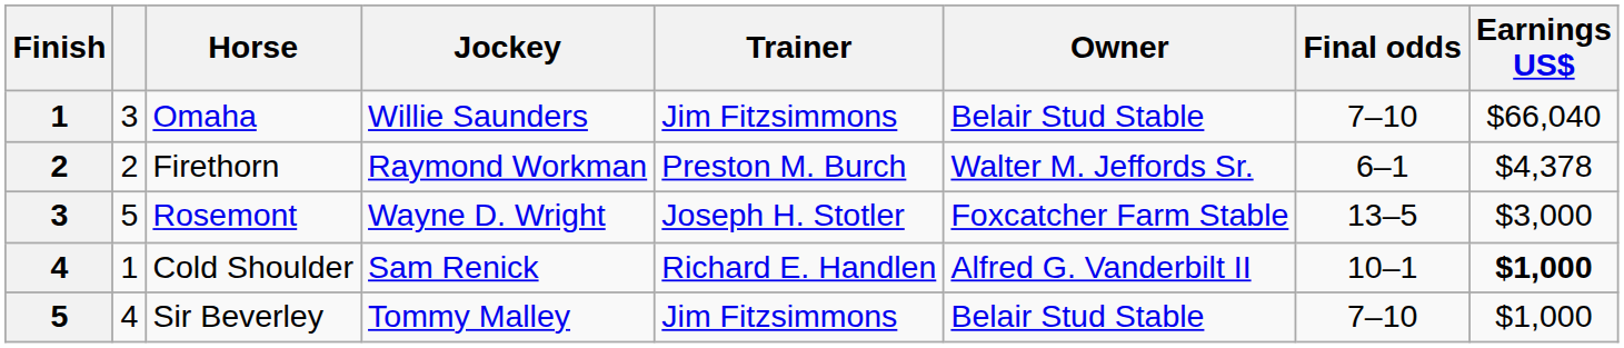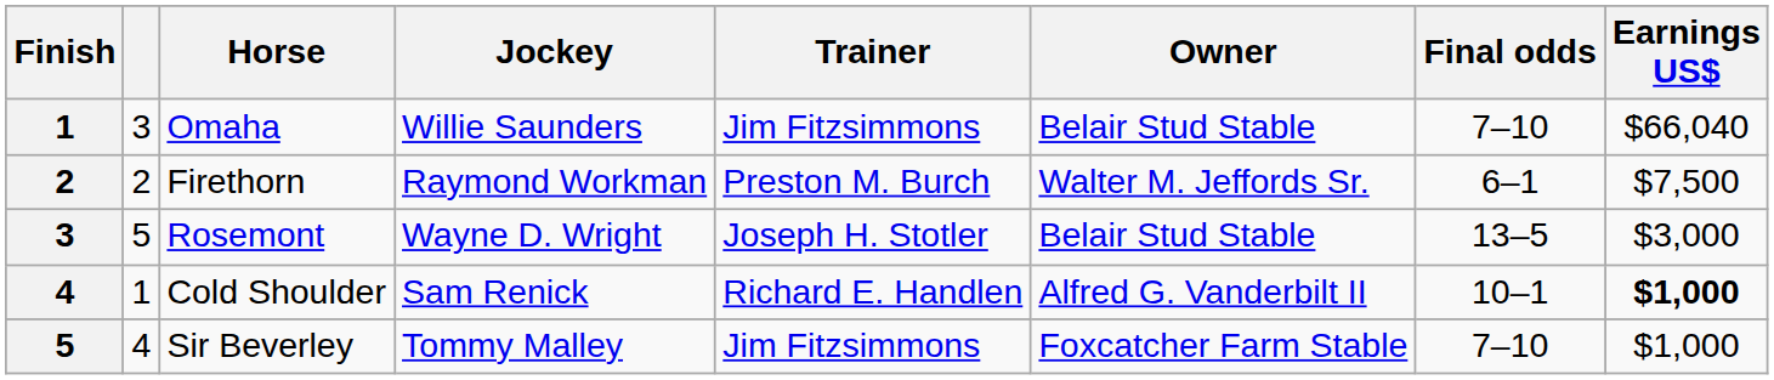 <table class="wikitable sortable">
 <tr>
 <th>Finish</th>
 <th></th>
 <th>Horse</th>
 <th>Jockey</th>
 <th>Trainer</th>
 <th>Owner</th>
 <th>Final odds</th>
 <th>Earnings<br><span><a href='#'>US$</a></span></th>
 </tr>
 <tr>
 <th>1</th>
 <td style="text-align: center;">3</td>
 <td><a href='#'>Omaha</a></td>
 <td><a href='#'>Willie Saunders</a></td>
 <td><a href='#'>Jim Fitzsimmons</a></td>
 <td><a href='#'>Belair Stud Stable</a></td>
 <td style="text-align: center;">7–10</td>
 <td style="text-align: center;">$66,040</td>
 </tr>
 <tr>
 <th>2</th>
 <td style="text-align: center;">2</td>
 <td>Firethorn</td>
 <td><a href='#'>Raymond Workman</a></td>
 <td><a href='#'>Preston M. Burch</a></td>
 <td><a href='#'>Walter M. Jeffords Sr.</a></td>
 <td style="text-align: center;">6–1</td>
-<td style="text-align: center;">$4,378</td>
+<td style="text-align: center;">$7,500</td>
 </tr>
 <tr>
 <th>3</th>
 <td style="text-align: center;">5</td>
 <td><a href='#'>Rosemont</a></td>
 <td><a href='#'>Wayne D. Wright</a></td>
 <td><a href='#'>Joseph H. Stotler</a></td>
-<td><a href='#'>Foxcatcher Farm Stable</a></td>
+<td><a href='#'>Belair Stud Stable</a></td>
 <td style="text-align: center;">13–5</td>
 <td style="text-align: center;">$3,000</td>
 </tr>
 <tr>
 <th>4</th>
 <td style="text-align: center;">1</td>
 <td>Cold Shoulder</td>
 <td><a href='#'>Sam Renick</a></td>
 <td><a href='#'>Richard E. Handlen</a></td>
 <td><a href='#'>Alfred G. Vanderbilt II</a></td>
 <td style="text-align: center;">10–1</td>
 <td style="text-align: center;"><strong>$1,000</strong></td>
 </tr>
 <tr>
 <th>5</th>
 <td style="text-align: center;">4</td>
 <td>Sir Beverley</td>
 <td><a href='#'>Tommy Malley</a></td>
 <td><a href='#'>Jim Fitzsimmons</a></td>
-<td><a href='#'>Belair Stud Stable</a></td>
+<td><a href='#'>Foxcatcher Farm Stable</a></td>
 <td style="text-align: center;">7–10</td>
 <td style="text-align: center;">$1,000</td>
 </tr>
 </table>
